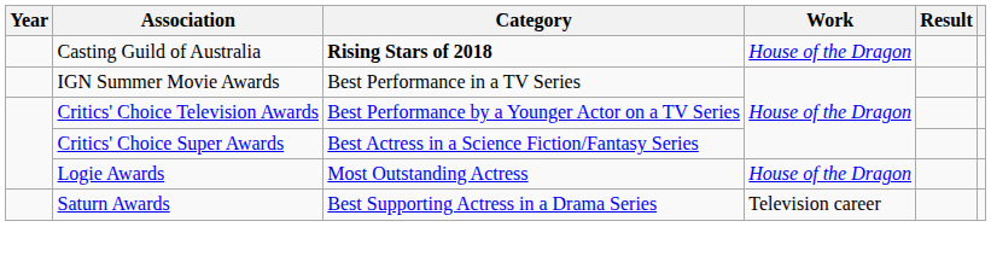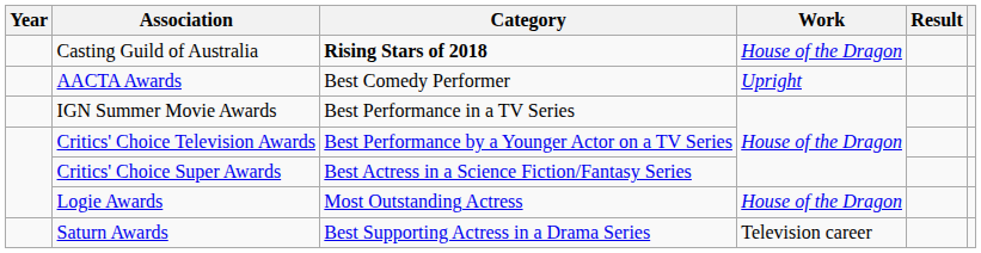 <table class="wikitable sortable plainrowheaders col6center">
 <tr>
 <th>Year</th>
 <th>Association</th>
 <th>Category</th>
 <th>Work</th>
 <th>Result</th>
 <th scope="col" class="unsortable"></th>
 </tr>
 <tr>
 <td></td>
 <td>Casting Guild of Australia</td>
 <td><strong>Rising Stars of 2018</strong></td>
 <td><em><a href='#'>House of the Dragon</a></em></td>
+<td></td>
+<td></td>
+</tr>
+<tr>
+<td></td>
+<td><a href='#'>AACTA Awards</a></td>
+<td>Best Comedy Performer</td>
+<td><em><a href='#'>Upright</a></em></td>
 <td></td>
 <td></td>
 </tr>
 <tr>
 <td></td>
 <td>IGN Summer Movie Awards</td>
 <td>Best Performance in a TV Series</td>
 <td rowspan="3"><em><a href='#'>House of the Dragon</a></em></td>
 <td></td>
 <td></td>
 </tr>
 <tr>
 <td rowspan="3"></td>
 <td><a href='#'>Critics' Choice Television Awards</a></td>
 <td><a href='#'>Best Performance by a Younger Actor on a TV Series</a></td>
 <td></td>
 <td></td>
 </tr>
 <tr>
 <td><a href='#'>Critics' Choice Super Awards</a></td>
 <td><a href='#'>Best Actress in a Science Fiction/Fantasy Series</a></td>
 <td></td>
 <td></td>
 </tr>
 <tr>
 <td><a href='#'>Logie Awards</a></td>
 <td><a href='#'>Most Outstanding Actress</a></td>
 <td><em><a href='#'>House of the Dragon</a></em></td>
 <td></td>
 <td></td>
 </tr>
 <tr>
 <td></td>
 <td><a href='#'>Saturn Awards</a></td>
 <td><a href='#'>Best Supporting Actress in a Drama Series</a></td>
 <td>Television career</td>
 <td></td>
 <td></td>
 </tr>
 <tr>
 </tr>
 </table>
